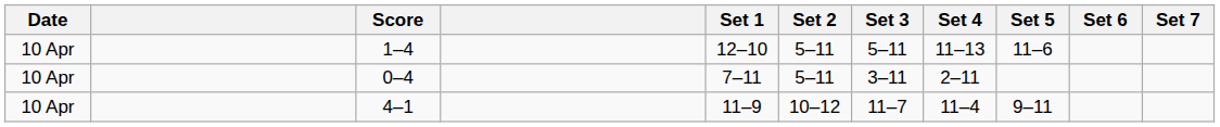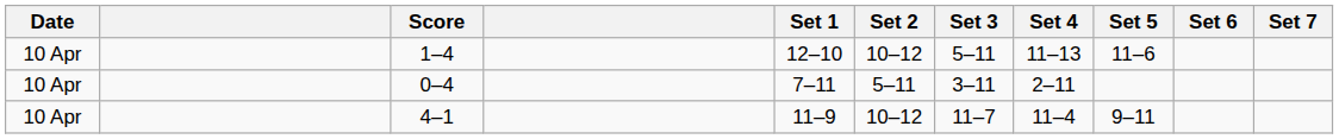 <table class="wikitable" style="text-align: center; font-size:90% ">
 <tr>
 <th width="60">Date</th>
 <th align="right" width="200"></th>
 <th width="60">Score</th>
 <th align="left" width="200"></th>
 <th width="50">Set 1</th>
 <th width="50">Set 2</th>
 <th width="50">Set 3</th>
 <th width="50">Set 4</th>
 <th width="50">Set 5</th>
 <th width="50">Set 6</th>
 <th width="50">Set 7</th>
 </tr>
 <tr>
 <td>10 Apr</td>
 <td align=left></td>
 <td align=center>1–4</td>
 <td align=left><strong></strong></td>
 <td>12–10</td>
-<td>5–11</td>
+<td>10–12</td>
 <td>5–11</td>
 <td>11–13</td>
 <td>11–6</td>
 <td></td>
 <td></td>
 </tr>
 <tr>
 <td>10 Apr</td>
 <td align=left></td>
 <td align=center>0–4</td>
 <td align=left><strong></strong></td>
 <td>7–11</td>
 <td>5–11</td>
 <td>3–11</td>
 <td>2–11</td>
 <td></td>
 <td></td>
 <td></td>
 </tr>
 <tr>
 <td>10 Apr</td>
 <td align=left><strong></strong></td>
 <td align=center>4–1</td>
 <td align=left></td>
 <td>11–9</td>
 <td>10–12</td>
 <td>11–7</td>
 <td>11–4</td>
 <td>9–11</td>
 <td></td>
 <td></td>
 </tr>
 </table>
